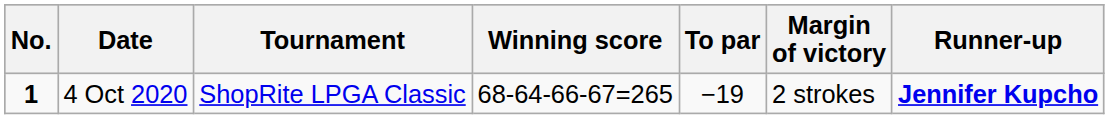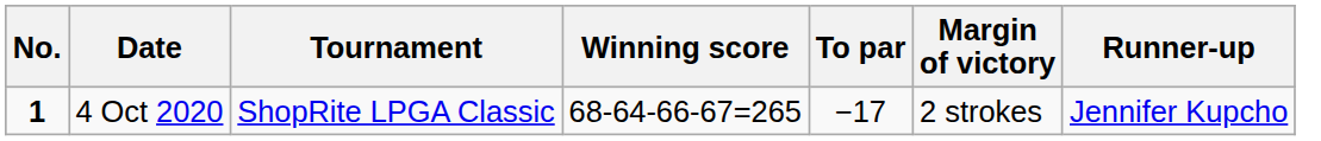 <table class="wikitable" style="font-size:95%;">
 <tr>
 <th>No.</th>
 <th>Date</th>
 <th>Tournament</th>
 <th>Winning score</th>
 <th>To par</th>
 <th>Margin<br>of victory</th>
 <th>Runner-up</th>
 </tr>
 <tr>
 <td align=center><strong>1</strong></td>
 <td align=right>4 Oct <a href='#'>2020</a></td>
 <td><a href='#'>ShopRite LPGA Classic</a></td>
 <td align=right>68-64-66-67=265</td>
-<td align=center>−19</td>
+<td align=center>−17</td>
 <td>2 strokes</td>
-<td><strong> <a href='#'>Jennifer Kupcho</a></strong></td>
+<td> <a href='#'>Jennifer Kupcho</a></td>
 </tr>
 </table>
